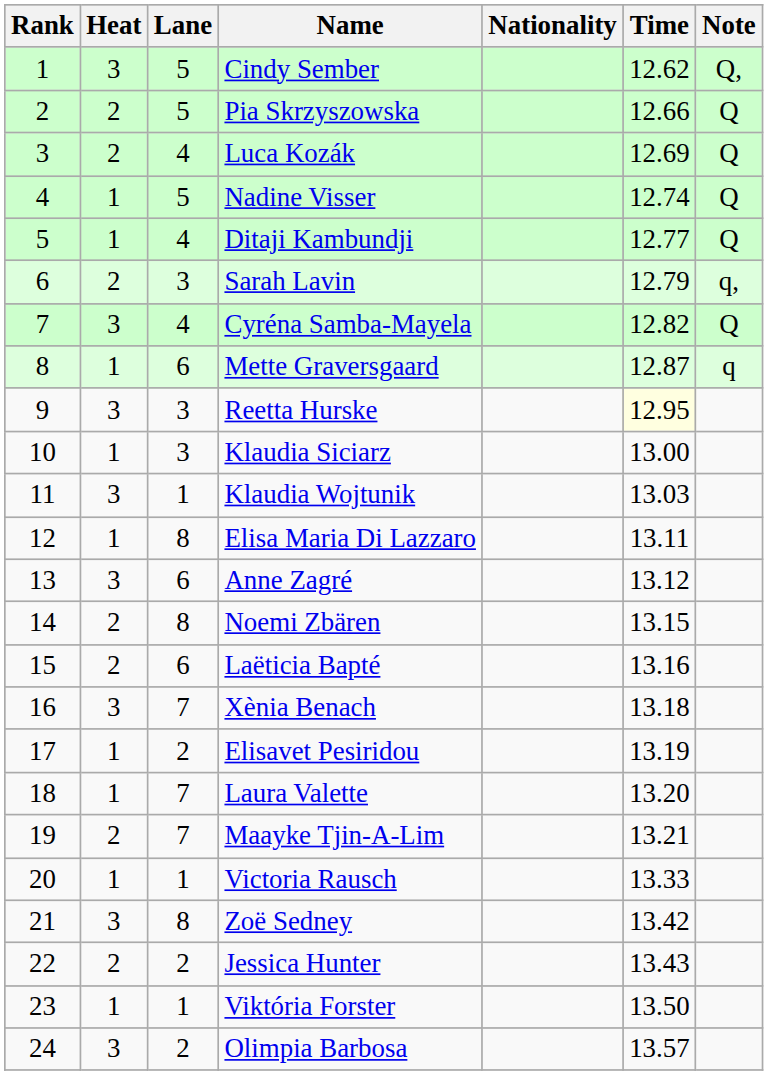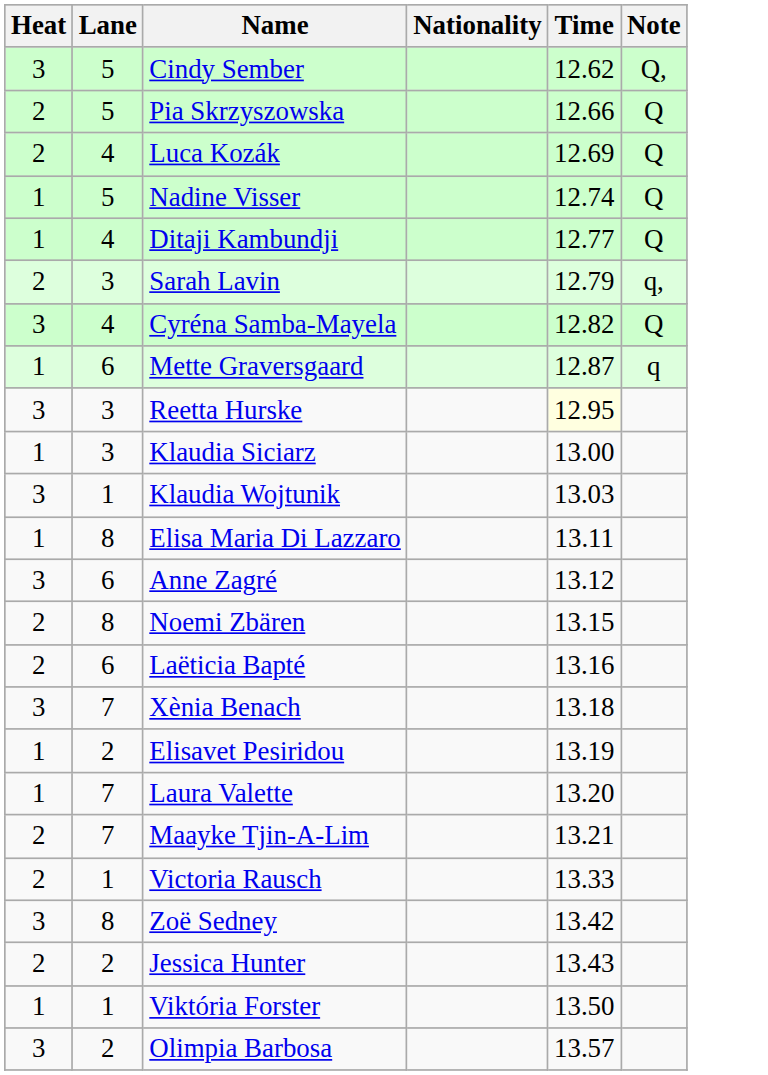 <table class="wikitable sortable" style="text-align:center">
 <tr>
-<th>Rank</th>
 <th>Heat</th>
 <th>Lane</th>
 <th>Name</th>
 <th>Nationality</th>
 <th>Time</th>
 <th>Note</th>
 </tr>
 <tr bgcolor=ccffcc>
-<td>1</td>
 <td>3</td>
 <td>5</td>
 <td align=left><a href='#'>Cindy Sember</a></td>
 <td align=left></td>
 <td>12.62</td>
 <td>Q, </td>
 </tr>
 <tr bgcolor=ccffcc>
 <td>2</td>
-<td>2</td>
 <td>5</td>
 <td align=left><a href='#'>Pia Skrzyszowska</a></td>
 <td align=left></td>
 <td>12.66</td>
 <td>Q</td>
 </tr>
 <tr bgcolor=ccffcc>
-<td>3</td>
 <td>2</td>
 <td>4</td>
 <td align=left><a href='#'>Luca Kozák</a></td>
 <td align=left></td>
 <td>12.69</td>
 <td>Q</td>
 </tr>
 <tr bgcolor=ccffcc>
-<td>4</td>
 <td>1</td>
 <td>5</td>
 <td align=left><a href='#'>Nadine Visser</a></td>
 <td align=left></td>
 <td>12.74</td>
 <td>Q</td>
 </tr>
 <tr bgcolor=ccffcc>
-<td>5</td>
 <td>1</td>
 <td>4</td>
 <td align=left><a href='#'>Ditaji Kambundji</a></td>
 <td align=left></td>
 <td>12.77</td>
 <td>Q</td>
 </tr>
 <tr bgcolor=ddffdd>
-<td>6</td>
 <td>2</td>
 <td>3</td>
 <td align=left><a href='#'>Sarah Lavin</a></td>
 <td align=left></td>
 <td>12.79</td>
 <td>q, </td>
 </tr>
 <tr bgcolor=ccffcc>
-<td>7</td>
 <td>3</td>
 <td>4</td>
 <td align=left><a href='#'>Cyréna Samba-Mayela</a></td>
 <td align=left></td>
 <td>12.82</td>
 <td>Q</td>
 </tr>
 <tr bgcolor=ddffdd>
-<td>8</td>
 <td>1</td>
 <td>6</td>
 <td align=left><a href='#'>Mette Graversgaard</a></td>
 <td align=left></td>
 <td>12.87</td>
 <td>q</td>
 </tr>
 <tr>
-<td>9</td>
 <td>3</td>
 <td>3</td>
 <td align=left><a href='#'>Reetta Hurske</a></td>
 <td align=left></td>
 <td style="background: lightyellow;">12.95</td>
 <td></td>
 </tr>
 <tr>
-<td>10</td>
 <td>1</td>
 <td>3</td>
 <td align=left><a href='#'>Klaudia Siciarz</a></td>
 <td align=left></td>
 <td>13.00</td>
 <td></td>
 </tr>
 <tr>
-<td>11</td>
 <td>3</td>
 <td>1</td>
 <td align=left><a href='#'>Klaudia Wojtunik</a></td>
 <td align=left></td>
 <td>13.03</td>
 <td></td>
 </tr>
 <tr>
-<td>12</td>
 <td>1</td>
 <td>8</td>
 <td align=left><a href='#'>Elisa Maria Di Lazzaro</a></td>
 <td align=left></td>
 <td>13.11</td>
 <td></td>
 </tr>
 <tr>
-<td>13</td>
 <td>3</td>
 <td>6</td>
 <td align=left><a href='#'>Anne Zagré</a></td>
 <td align=left></td>
 <td>13.12</td>
 <td></td>
 </tr>
 <tr>
-<td>14</td>
 <td>2</td>
 <td>8</td>
 <td align=left><a href='#'>Noemi Zbären</a></td>
 <td align=left></td>
 <td>13.15</td>
 <td></td>
 </tr>
 <tr>
-<td>15</td>
 <td>2</td>
 <td>6</td>
 <td align=left><a href='#'>Laëticia Bapté</a></td>
 <td align=left></td>
 <td>13.16</td>
 <td></td>
 </tr>
 <tr>
-<td>16</td>
 <td>3</td>
 <td>7</td>
 <td align=left><a href='#'>Xènia Benach</a></td>
 <td align=left></td>
 <td>13.18</td>
 <td></td>
 </tr>
 <tr>
-<td>17</td>
 <td>1</td>
 <td>2</td>
 <td align=left><a href='#'>Elisavet Pesiridou</a></td>
 <td align=left></td>
 <td>13.19</td>
 <td></td>
 </tr>
 <tr>
-<td>18</td>
 <td>1</td>
 <td>7</td>
 <td align=left><a href='#'>Laura Valette</a></td>
 <td align=left></td>
 <td>13.20</td>
 <td></td>
 </tr>
 <tr>
-<td>19</td>
 <td>2</td>
 <td>7</td>
 <td align=left><a href='#'>Maayke Tjin-A-Lim</a></td>
 <td align=left></td>
 <td>13.21</td>
 <td></td>
 </tr>
 <tr>
-<td>20</td>
-<td>1</td>
+<td>2</td>
 <td>1</td>
 <td align=left><a href='#'>Victoria Rausch</a></td>
 <td align=left></td>
 <td>13.33</td>
 <td></td>
 </tr>
 <tr>
-<td>21</td>
 <td>3</td>
 <td>8</td>
 <td align=left><a href='#'>Zoë Sedney</a></td>
 <td align=left></td>
 <td>13.42</td>
 <td></td>
 </tr>
 <tr>
-<td>22</td>
 <td>2</td>
 <td>2</td>
 <td align=left><a href='#'>Jessica Hunter</a></td>
 <td align=left></td>
 <td>13.43</td>
 <td></td>
 </tr>
 <tr>
-<td>23</td>
 <td>1</td>
 <td>1</td>
 <td align=left><a href='#'>Viktória Forster</a></td>
 <td align=left></td>
 <td>13.50</td>
 <td></td>
 </tr>
 <tr>
-<td>24</td>
 <td>3</td>
 <td>2</td>
 <td align=left><a href='#'>Olimpia Barbosa</a></td>
 <td align=left></td>
 <td>13.57</td>
 <td></td>
 </tr>
 </table>
